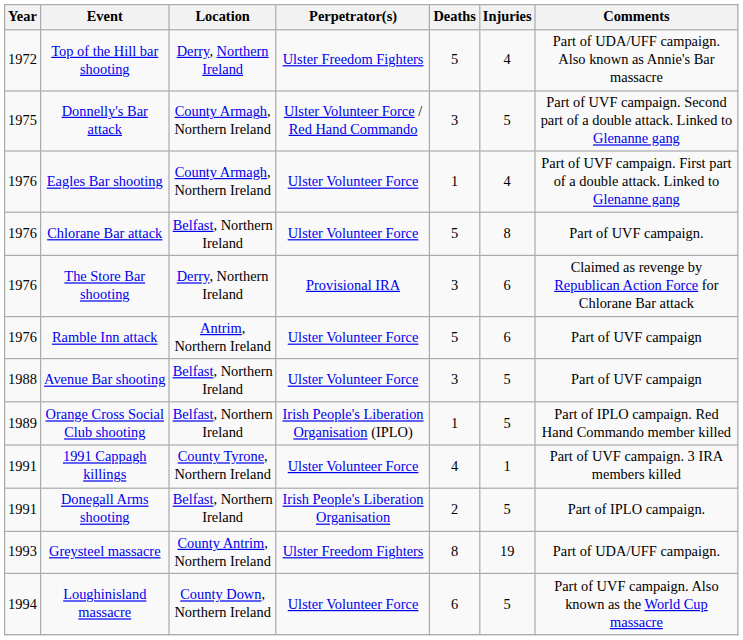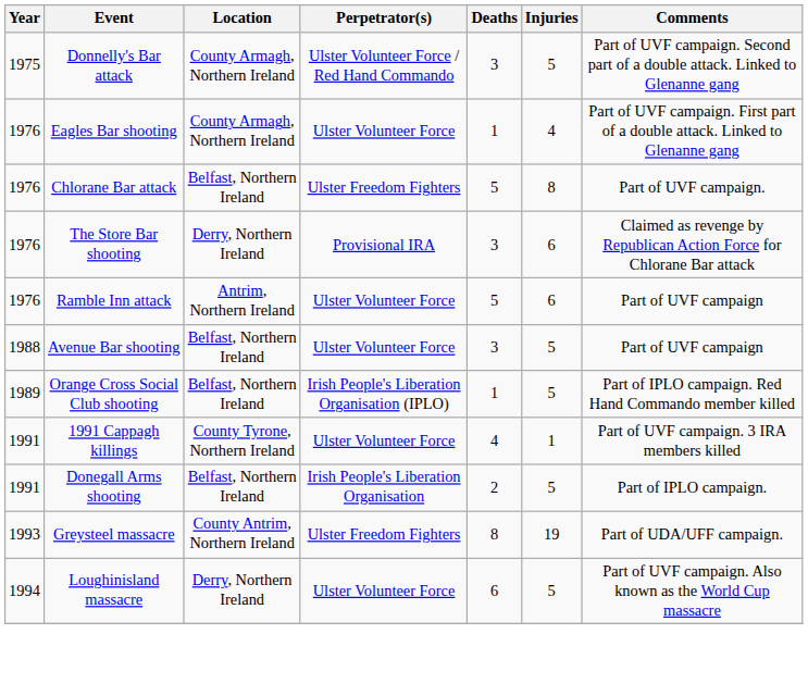 <table class="wikitable" style="text-align:center;font-size:9pt;">
 <tr>
 <th rowspan="1">Year</th>
 <th rowspan="1">Event</th>
 <th rowspan="1">Location</th>
 <th rowspan="1">Perpetrator(s)</th>
 <th rowspan="1">Deaths</th>
 <th rowspan="1">Injuries</th>
 <th rowspan="1">Comments</th>
-</tr>
-<tr>
-<td>1972</td>
-<td><a href='#'>Top of the Hill bar shooting</a></td>
-<td><a href='#'>Derry</a>, <a href='#'>Northern Ireland</a></td>
-<td><a href='#'>Ulster Freedom Fighters</a></td>
-<td>5</td>
-<td>4</td>
-<td>Part of UDA/UFF campaign. Also known as Annie's Bar massacre</td>
 </tr>
 <tr>
 <td>1975</td>
 <td><a href='#'>Donnelly's Bar attack</a></td>
 <td><a href='#'>County Armagh</a>, Northern Ireland</td>
 <td><a href='#'>Ulster Volunteer Force</a> / <a href='#'>Red Hand Commando</a></td>
 <td>3</td>
 <td>5</td>
 <td>Part of UVF campaign. Second part of a double attack. Linked to <a href='#'>Glenanne gang</a></td>
 </tr>
 <tr>
 <td>1976</td>
 <td><a href='#'>Eagles Bar shooting</a></td>
 <td><a href='#'>County Armagh</a>, Northern Ireland</td>
 <td><a href='#'>Ulster Volunteer Force</a></td>
 <td>1</td>
 <td>4</td>
 <td>Part of UVF campaign. First part of a double attack. Linked to <a href='#'>Glenanne gang</a></td>
 </tr>
 <tr>
 <td>1976</td>
 <td><a href='#'>Chlorane Bar attack</a></td>
 <td><a href='#'>Belfast</a>, Northern Ireland</td>
-<td><a href='#'>Ulster Volunteer Force</a></td>
+<td><a href='#'>Ulster Freedom Fighters</a></td>
 <td>5</td>
 <td>8</td>
 <td>Part of UVF campaign.</td>
 </tr>
 <tr>
 <td>1976</td>
 <td><a href='#'>The Store Bar shooting</a></td>
 <td><a href='#'>Derry</a>, Northern Ireland</td>
 <td><a href='#'>Provisional IRA</a></td>
 <td>3</td>
 <td>6</td>
 <td>Claimed as revenge by <a href='#'>Republican Action Force</a> for Chlorane Bar attack</td>
 </tr>
 <tr>
 <td>1976</td>
 <td><a href='#'>Ramble Inn attack</a></td>
 <td><a href='#'>Antrim</a>, Northern Ireland</td>
 <td><a href='#'>Ulster Volunteer Force</a></td>
 <td>5</td>
 <td>6</td>
 <td>Part of UVF campaign</td>
 </tr>
 <tr>
 <td>1988</td>
 <td><a href='#'>Avenue Bar shooting</a></td>
 <td><a href='#'>Belfast</a>, Northern Ireland</td>
 <td><a href='#'>Ulster Volunteer Force</a></td>
 <td>3</td>
 <td>5</td>
 <td>Part of UVF campaign</td>
 </tr>
 <tr>
 <td>1989</td>
 <td><a href='#'>Orange Cross Social Club shooting</a></td>
 <td><a href='#'>Belfast</a>, Northern Ireland</td>
 <td><a href='#'>Irish People's Liberation Organisation</a> (IPLO)</td>
 <td>1</td>
 <td>5</td>
 <td>Part of IPLO campaign. Red Hand Commando member killed</td>
 </tr>
 <tr>
 <td>1991</td>
 <td><a href='#'>1991 Cappagh killings</a></td>
 <td><a href='#'>County Tyrone</a>, Northern Ireland</td>
 <td><a href='#'>Ulster Volunteer Force</a></td>
 <td>4</td>
 <td>1</td>
 <td>Part of UVF campaign. 3 IRA members killed</td>
 </tr>
 <tr>
 <td>1991</td>
 <td><a href='#'>Donegall Arms shooting</a></td>
 <td><a href='#'>Belfast</a>, Northern Ireland</td>
 <td><a href='#'>Irish People's Liberation Organisation</a></td>
 <td>2</td>
 <td>5</td>
 <td>Part of IPLO campaign.</td>
 </tr>
 <tr>
 <td>1993</td>
 <td><a href='#'>Greysteel massacre</a></td>
 <td><a href='#'>County Antrim</a>, Northern Ireland</td>
 <td><a href='#'>Ulster Freedom Fighters</a></td>
 <td>8</td>
 <td>19</td>
 <td>Part of UDA/UFF campaign.</td>
 </tr>
 <tr>
 <td>1994</td>
 <td><a href='#'>Loughinisland massacre</a></td>
-<td><a href='#'>County Down</a>, Northern Ireland</td>
+<td><a href='#'>Derry</a>, Northern Ireland</td>
 <td><a href='#'>Ulster Volunteer Force</a></td>
 <td>6</td>
 <td>5</td>
 <td>Part of UVF campaign. Also known as the <a href='#'>World Cup massacre</a></td>
 </tr>
 <tr>
 </tr>
 </table>
